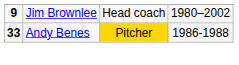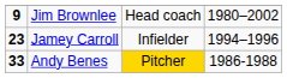 <table class="wikitable" style="text-align:center;">
 <tr>
 </tr>
 <tr>
 <td><strong>9</strong></td>
 <td align="left"><a href='#'>Jim Brownlee</a></td>
 <td>Head coach</td>
 <td>1980–2002</td>
 </tr>
 <tr>
+<td><strong>23</strong></td>
+<td align="left"><a href='#'>Jamey Carroll</a></td>
+<td>Infielder</td>
+<td>1994–1996</td>
+</tr>
+<tr>
 <td><strong>33</strong></td>
 <td align="left"><a href='#'>Andy Benes</a></td>
 <td style="background: gold;">Pitcher</td>
 <td>1986-1988</td>
 </tr>
 </table>
